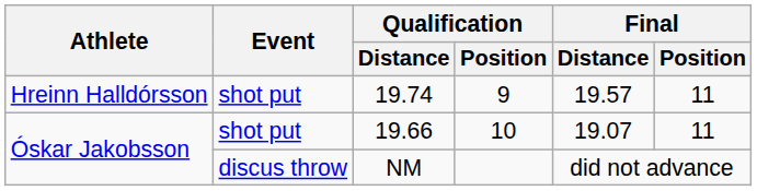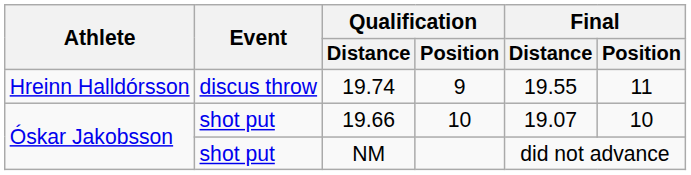 <table class="wikitable" style="font-size:90%">
 <tr>
 <th rowspan="2">Athlete</th>
 <th rowspan="2">Event</th>
 <th colspan="2">Qualification</th>
 <th colspan="2">Final</th>
 </tr>
 <tr style="font-size:95%">
 <th>Distance</th>
 <th>Position</th>
 <th>Distance</th>
 <th>Position</th>
 </tr>
 <tr align=center>
 <td align=left><a href='#'>Hreinn Halldórsson</a></td>
-<td align=left><a href='#'>shot put</a></td>
+<td align=left><a href='#'>discus throw</a></td>
 <td>19.74</td>
 <td>9</td>
-<td>19.57</td>
+<td>19.55</td>
 <td>11</td>
 </tr>
 <tr align=center>
 <td align=left rowspan=2><a href='#'>Óskar Jakobsson</a></td>
 <td align=left><a href='#'>shot put</a></td>
 <td>19.66</td>
 <td>10</td>
 <td>19.07</td>
-<td>11</td>
+<td>10</td>
 </tr>
 <tr align=center>
-<td align=left><a href='#'>discus throw</a></td>
+<td align=left><a href='#'>shot put</a></td>
 <td>NM</td>
 <td></td>
 <td colspan=2>did not advance</td>
 </tr>
 </table>
